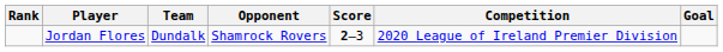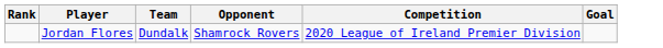 <table class="wikitable">
 <tr>
 <th>Rank</th>
 <th>Player</th>
 <th>Team</th>
 <th>Opponent</th>
-<th>Score</th>
 <th>Competition</th>
 <th>Goal</th>
 </tr>
 <tr>
 <td></td>
 <td> <a href='#'>Jordan Flores</a></td>
 <td> <a href='#'>Dundalk</a></td>
 <td> <a href='#'>Shamrock Rovers</a></td>
-<td align="center"><strong>2</strong>–3</td>
 <td><a href='#'>2020 League of Ireland Premier Division</a></td>
 <td></td>
 </tr>
 </table>
